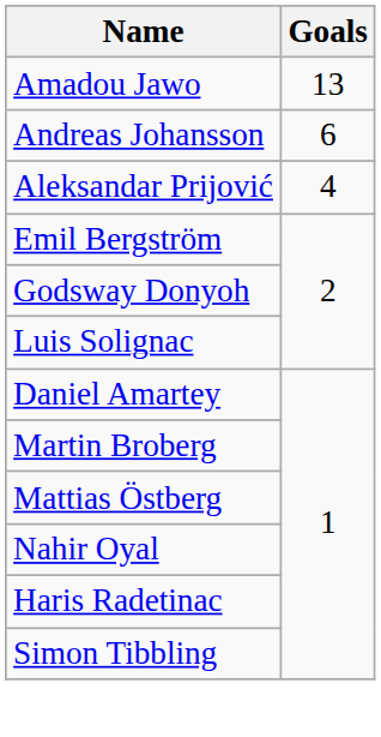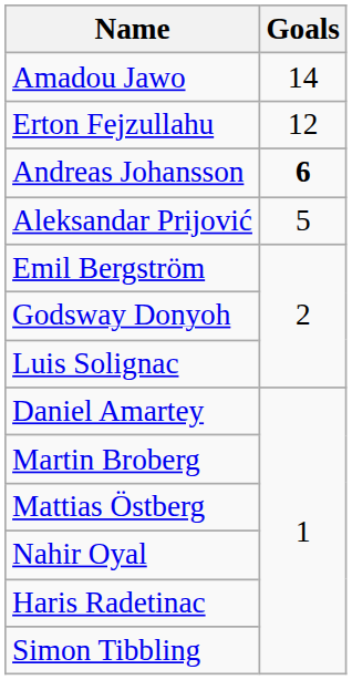 <table class="wikitable">
 <tr>
 <th>Name</th>
 <th>Goals</th>
 </tr>
 <tr>
 <td> <a href='#'>Amadou Jawo</a></td>
-<td style="text-align:center;">13</td>
+<td style="text-align:center;">14</td>
+</tr>
+<tr>
+<td> <a href='#'>Erton Fejzullahu</a></td>
+<td style="text-align:center;">12</td>
 </tr>
 <tr>
 <td> <a href='#'>Andreas Johansson</a></td>
-<td style="text-align:center;">6</td>
+<td style="text-align:center;"><strong>6</strong></td>
 </tr>
 <tr>
 <td> <a href='#'>Aleksandar Prijović</a></td>
-<td style="text-align:center;">4</td>
+<td style="text-align:center;">5</td>
 </tr>
 <tr>
 <td> <a href='#'>Emil Bergström</a></td>
 <td rowspan=3 style="text-align:center;">2</td>
 </tr>
 <tr>
 <td> <a href='#'>Godsway Donyoh</a></td>
 </tr>
 <tr>
 <td> <a href='#'>Luis Solignac</a></td>
 </tr>
 <tr>
 <td> <a href='#'>Daniel Amartey</a></td>
 <td rowspan=6 style="text-align:center;">1</td>
 </tr>
 <tr>
 <td> <a href='#'>Martin Broberg</a></td>
 </tr>
 <tr>
 <td> <a href='#'>Mattias Östberg</a></td>
 </tr>
 <tr>
 <td> <a href='#'>Nahir Oyal</a></td>
 </tr>
 <tr>
 <td> <a href='#'>Haris Radetinac</a></td>
 </tr>
 <tr>
 <td> <a href='#'>Simon Tibbling</a></td>
 </tr>
 </table>
